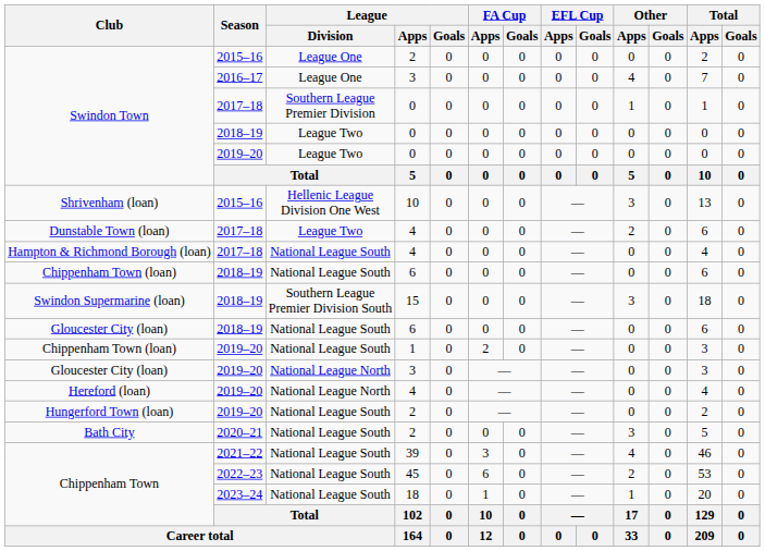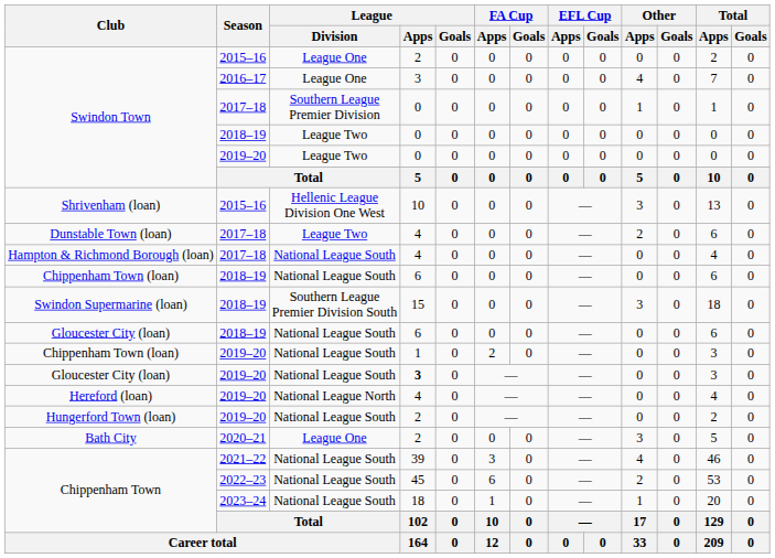 <table class=wikitable style="text-align: center">
 <tr>
 <th rowspan=2>Club</th>
 <th rowspan=2>Season</th>
 <th colspan=3>League</th>
 <th colspan=2><a href='#'>FA Cup</a></th>
 <th colspan=2><a href='#'>EFL Cup</a></th>
 <th colspan=2>Other</th>
 <th colspan=2>Total</th>
 </tr>
 <tr>
 <th>Division</th>
 <th>Apps</th>
 <th>Goals</th>
 <th>Apps</th>
 <th>Goals</th>
 <th>Apps</th>
 <th>Goals</th>
 <th>Apps</th>
 <th>Goals</th>
 <th>Apps</th>
 <th>Goals</th>
 </tr>
 <tr>
 <td rowspan=6><a href='#'>Swindon Town</a></td>
 <td><a href='#'>2015–16</a></td>
 <td><a href='#'>League One</a></td>
 <td>2</td>
 <td>0</td>
 <td>0</td>
 <td>0</td>
 <td>0</td>
 <td>0</td>
 <td>0</td>
 <td>0</td>
 <td>2</td>
 <td>0</td>
 </tr>
 <tr>
 <td><a href='#'>2016–17</a></td>
 <td>League One</td>
 <td>3</td>
 <td>0</td>
 <td>0</td>
 <td>0</td>
 <td>0</td>
 <td>0</td>
 <td>4</td>
 <td>0</td>
 <td>7</td>
 <td>0</td>
 </tr>
 <tr>
 <td><a href='#'>2017–18</a></td>
 <td><a href='#'>Southern League</a><br>Premier Division</td>
 <td>0</td>
 <td>0</td>
 <td>0</td>
 <td>0</td>
 <td>0</td>
 <td>0</td>
 <td>1</td>
 <td>0</td>
 <td>1</td>
 <td>0</td>
 </tr>
 <tr>
 <td><a href='#'>2018–19</a></td>
 <td>League Two</td>
 <td>0</td>
 <td>0</td>
 <td>0</td>
 <td>0</td>
 <td>0</td>
 <td>0</td>
 <td>0</td>
 <td>0</td>
 <td>0</td>
 <td>0</td>
 </tr>
 <tr>
 <td><a href='#'>2019–20</a></td>
 <td>League Two</td>
 <td>0</td>
 <td>0</td>
 <td>0</td>
 <td>0</td>
 <td>0</td>
 <td>0</td>
 <td>0</td>
 <td>0</td>
 <td>0</td>
 <td>0</td>
 </tr>
 <tr>
 <th colspan=2>Total</th>
 <th>5</th>
 <th>0</th>
 <th>0</th>
 <th>0</th>
 <th>0</th>
 <th>0</th>
 <th>5</th>
 <th>0</th>
 <th>10</th>
 <th>0</th>
 </tr>
 <tr>
 <td><a href='#'>Shrivenham</a> (loan)</td>
 <td><a href='#'>2015–16</a></td>
 <td><a href='#'>Hellenic League</a><br>Division One West</td>
 <td>10</td>
 <td>0</td>
 <td>0</td>
 <td>0</td>
 <td colspan="2">—</td>
 <td>3</td>
 <td>0</td>
 <td>13</td>
 <td>0</td>
 </tr>
 <tr>
 <td><a href='#'>Dunstable Town</a> (loan)</td>
 <td><a href='#'>2017–18</a></td>
 <td><a href='#'>League Two</a></td>
 <td>4</td>
 <td>0</td>
 <td>0</td>
 <td>0</td>
 <td colspan="2">—</td>
 <td>2</td>
 <td>0</td>
 <td>6</td>
 <td>0</td>
 </tr>
 <tr>
 <td><a href='#'>Hampton & Richmond Borough</a> (loan)</td>
 <td><a href='#'>2017–18</a></td>
 <td><a href='#'>National League South</a></td>
 <td>4</td>
 <td>0</td>
 <td>0</td>
 <td>0</td>
 <td colspan=2>—</td>
 <td>0</td>
 <td>0</td>
 <td>4</td>
 <td>0</td>
 </tr>
 <tr>
 <td><a href='#'>Chippenham Town</a> (loan)</td>
 <td><a href='#'>2018–19</a></td>
 <td>National League South</td>
 <td>6</td>
 <td>0</td>
 <td>0</td>
 <td>0</td>
 <td colspan=2>—</td>
 <td>0</td>
 <td>0</td>
 <td>6</td>
 <td>0</td>
 </tr>
 <tr>
 <td><a href='#'>Swindon Supermarine</a> (loan)</td>
 <td><a href='#'>2018–19</a></td>
 <td>Southern League<br>Premier Division South</td>
 <td>15</td>
 <td>0</td>
 <td>0</td>
 <td>0</td>
 <td colspan="2">—</td>
 <td>3</td>
 <td>0</td>
 <td>18</td>
 <td>0</td>
 </tr>
 <tr>
 <td><a href='#'>Gloucester City</a> (loan)</td>
 <td><a href='#'>2018–19</a></td>
 <td>National League South</td>
 <td>6</td>
 <td>0</td>
 <td>0</td>
 <td>0</td>
 <td colspan=2>—</td>
 <td>0</td>
 <td>0</td>
 <td>6</td>
 <td>0</td>
 </tr>
 <tr>
 <td>Chippenham Town (loan)</td>
 <td><a href='#'>2019–20</a></td>
 <td>National League South</td>
 <td>1</td>
 <td>0</td>
 <td>2</td>
 <td>0</td>
 <td colspan=2>—</td>
 <td>0</td>
 <td>0</td>
 <td>3</td>
 <td>0</td>
 </tr>
 <tr>
 <td>Gloucester City (loan)</td>
 <td><a href='#'>2019–20</a></td>
-<td><a href='#'>National League North</a></td>
-<td>3</td>
+<td>National League South</td>
+<td><strong>3</strong></td>
 <td>0</td>
 <td colspan=2>—</td>
 <td colspan=2>—</td>
 <td>0</td>
 <td>0</td>
 <td>3</td>
 <td>0</td>
 </tr>
 <tr>
 <td><a href='#'>Hereford</a> (loan)</td>
 <td><a href='#'>2019–20</a></td>
 <td>National League North</td>
 <td>4</td>
 <td>0</td>
 <td colspan=2>—</td>
 <td colspan=2>—</td>
 <td>0</td>
 <td>0</td>
 <td>4</td>
 <td>0</td>
 </tr>
 <tr>
 <td><a href='#'>Hungerford Town</a> (loan)</td>
 <td><a href='#'>2019–20</a></td>
 <td>National League South</td>
 <td>2</td>
 <td>0</td>
 <td colspan=2>—</td>
 <td colspan=2>—</td>
 <td>0</td>
 <td>0</td>
 <td>2</td>
 <td>0</td>
 </tr>
 <tr>
 <td><a href='#'>Bath City</a></td>
 <td><a href='#'>2020–21</a></td>
-<td>National League South</td>
+<td><a href='#'>League One</a></td>
 <td>2</td>
 <td>0</td>
 <td>0</td>
 <td>0</td>
 <td colspan=2>—</td>
 <td>3</td>
 <td>0</td>
 <td>5</td>
 <td>0</td>
 </tr>
 <tr>
 <td rowspan=4>Chippenham Town</td>
 <td><a href='#'>2021–22</a></td>
 <td>National League South</td>
 <td>39</td>
 <td>0</td>
 <td>3</td>
 <td>0</td>
 <td colspan=2>—</td>
 <td>4</td>
 <td>0</td>
 <td>46</td>
 <td>0</td>
 </tr>
 <tr>
 <td><a href='#'>2022–23</a></td>
 <td>National League South</td>
 <td>45</td>
 <td>0</td>
 <td>6</td>
 <td>0</td>
 <td colspan=2>—</td>
 <td>2</td>
 <td>0</td>
 <td>53</td>
 <td>0</td>
 </tr>
 <tr>
 <td><a href='#'>2023–24</a></td>
 <td>National League South</td>
 <td>18</td>
 <td>0</td>
 <td>1</td>
 <td>0</td>
 <td colspan=2>—</td>
 <td>1</td>
 <td>0</td>
 <td>20</td>
 <td>0</td>
 </tr>
 <tr>
 <th colspan=2>Total</th>
 <th>102</th>
 <th>0</th>
 <th>10</th>
 <th>0</th>
 <th colspan=2>—</th>
 <th>17</th>
 <th>0</th>
 <th>129</th>
 <th>0</th>
 </tr>
 <tr>
 <th colspan=3>Career total</th>
 <th>164</th>
 <th>0</th>
 <th>12</th>
 <th>0</th>
 <th>0</th>
 <th>0</th>
 <th>33</th>
 <th>0</th>
 <th>209</th>
 <th>0</th>
 </tr>
 </table>
